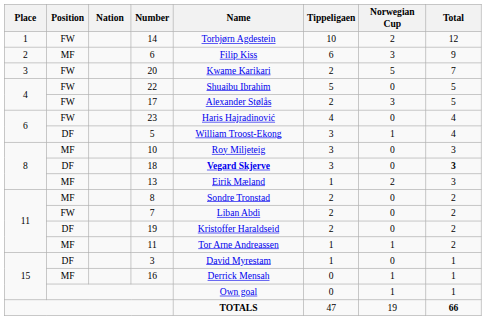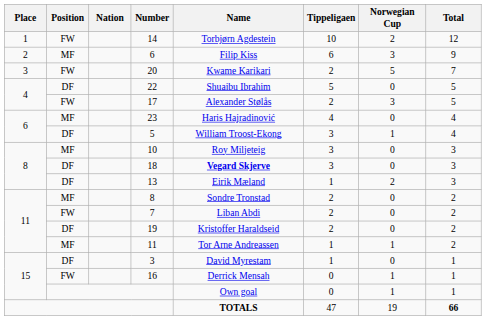 <table class="wikitable" style="font-size: 95%; text-align: center;">
 <tr>
 <th width=60>Place</th>
 <th width=60>Position</th>
 <th width=60>Nation</th>
 <th width=60>Number</th>
 <th width=200>Name</th>
 <th width=80>Tippeligaen</th>
 <th width=100>Norwegian Cup</th>
 <th width=80><strong>Total</strong></th>
 </tr>
 <tr>
 <td>1</td>
 <td>FW</td>
 <td></td>
 <td>14</td>
 <td><a href='#'>Torbjørn Agdestein</a></td>
 <td>10</td>
 <td>2</td>
 <td>12</td>
 </tr>
 <tr>
 <td>2</td>
 <td>MF</td>
 <td></td>
 <td>6</td>
 <td><a href='#'>Filip Kiss</a></td>
 <td>6</td>
 <td>3</td>
 <td>9</td>
 </tr>
 <tr>
 <td>3</td>
 <td>FW</td>
 <td></td>
 <td>20</td>
 <td><a href='#'>Kwame Karikari</a></td>
 <td>2</td>
 <td>5</td>
 <td>7</td>
 </tr>
 <tr>
 <td rowspan="2">4</td>
-<td>FW</td>
+<td>DF</td>
 <td></td>
 <td>22</td>
 <td><a href='#'>Shuaibu Ibrahim</a></td>
 <td>5</td>
 <td>0</td>
 <td>5</td>
 </tr>
 <tr>
 <td>FW</td>
 <td></td>
 <td>17</td>
 <td><a href='#'>Alexander Stølås</a></td>
 <td>2</td>
 <td>3</td>
 <td>5</td>
 </tr>
 <tr>
 <td rowspan="2">6</td>
-<td>FW</td>
+<td>MF</td>
 <td></td>
 <td>23</td>
 <td><a href='#'>Haris Hajradinović</a></td>
 <td>4</td>
 <td>0</td>
 <td>4</td>
 </tr>
 <tr>
 <td>DF</td>
 <td></td>
 <td>5</td>
 <td><a href='#'>William Troost-Ekong</a></td>
 <td>3</td>
 <td>1</td>
 <td>4</td>
 </tr>
 <tr>
 <td rowspan="3">8</td>
 <td>MF</td>
 <td></td>
 <td>10</td>
 <td><a href='#'>Roy Miljeteig</a></td>
 <td>3</td>
 <td>0</td>
 <td>3</td>
 </tr>
 <tr>
 <td>DF</td>
 <td></td>
 <td>18</td>
 <td><strong><a href='#'>Vegard Skjerve</a></strong></td>
 <td>3</td>
 <td>0</td>
-<td><strong>3</strong></td>
+<td>3</td>
 </tr>
 <tr>
-<td>MF</td>
+<td>DF</td>
 <td></td>
 <td>13</td>
 <td><a href='#'>Eirik Mæland</a></td>
 <td>1</td>
 <td>2</td>
 <td>3</td>
 </tr>
 <tr>
 <td rowspan="4">11</td>
 <td>MF</td>
 <td></td>
 <td>8</td>
 <td><a href='#'>Sondre Tronstad</a></td>
 <td>2</td>
 <td>0</td>
 <td>2</td>
 </tr>
 <tr>
 <td>FW</td>
 <td></td>
 <td>7</td>
 <td><a href='#'>Liban Abdi</a></td>
 <td>2</td>
 <td>0</td>
 <td>2</td>
 </tr>
 <tr>
 <td>DF</td>
 <td></td>
 <td>19</td>
 <td><a href='#'>Kristoffer Haraldseid</a></td>
 <td>2</td>
 <td>0</td>
 <td>2</td>
 </tr>
 <tr>
 <td>MF</td>
 <td></td>
 <td>11</td>
 <td><a href='#'>Tor Arne Andreassen</a></td>
 <td>1</td>
 <td>1</td>
 <td>2</td>
 </tr>
 <tr>
 <td rowspan="3">15</td>
 <td>DF</td>
 <td></td>
 <td>3</td>
 <td><a href='#'>David Myrestam</a></td>
 <td>1</td>
 <td>0</td>
 <td>1</td>
 </tr>
 <tr>
-<td>MF</td>
+<td>FW</td>
 <td></td>
 <td>16</td>
 <td><a href='#'>Derrick Mensah</a></td>
 <td>0</td>
 <td>1</td>
 <td>1</td>
 </tr>
 <tr>
 <td colspan="3"></td>
 <td><a href='#'>Own goal</a></td>
 <td>0</td>
 <td>1</td>
 <td>1</td>
 </tr>
 <tr>
 <td colspan="4"></td>
 <td><strong>TOTALS</strong></td>
 <td>47</td>
 <td>19</td>
 <td><strong>66</strong></td>
 </tr>
 </table>
